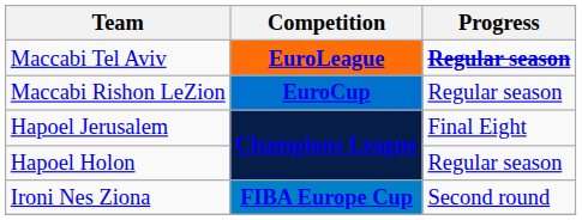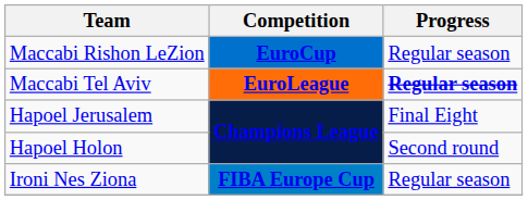 <table class="wikitable sortable">
 <tr>
 <th>Team</th>
 <th>Competition</th>
 <th>Progress</th>
 </tr>
 <tr>
+<td><a href='#'>Maccabi Rishon LeZion</a></td>
+<td style="background-color:#0072CE;color:white;text-align:center"><strong><a href='#'><span>EuroCup</span></a></strong></td>
+<td><a href='#'>Regular season</a></td>
+</tr>
+<tr>
 <td><a href='#'>Maccabi Tel Aviv</a></td>
 <td style="background:#ff6d09;color:#ffffff;text-align:center"><strong><a href='#'><span>EuroLeague</span></a></strong></td>
 <td><a href='#'><s><strong>Regular season</strong></s></a></td>
-</tr>
-<tr>
-<td><a href='#'>Maccabi Rishon LeZion</a></td>
-<td style="background-color:#0072CE;color:white;text-align:center"><strong><a href='#'><span>EuroCup</span></a></strong></td>
-<td><a href='#'>Regular season</a></td>
 </tr>
 <tr>
 <td><a href='#'>Hapoel Jerusalem</a></td>
 <td rowspan="2" style="background-color:#071D49;color:#D0D3D4;text-align:center"><strong><a href='#'><span>Champions League</span></a></strong></td>
 <td><a href='#'>Final Eight</a></td>
 </tr>
 <tr>
 <td><a href='#'>Hapoel Holon</a></td>
-<td><a href='#'>Regular season</a></td>
+<td><a href='#'>Second round</a></td>
 </tr>
 <tr>
 <td><a href='#'>Ironi Nes Ziona</a></td>
 <td style="background-color:#0080C8;color:#D0D3D4;text-align:center"><strong><a href='#'><span>FIBA Europe Cup</span></a></strong></td>
-<td><a href='#'>Second round</a></td>
+<td><a href='#'>Regular season</a></td>
 </tr>
 <tr>
 </tr>
 </table>
